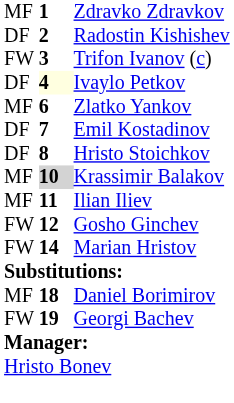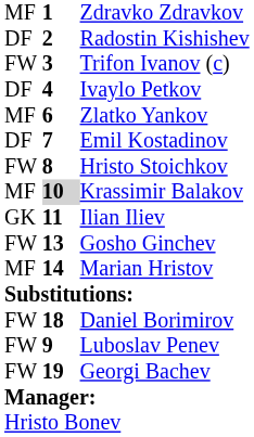 <table style="font-size: 90%" cellspacing="0" cellpadding="0" align="center">
 <tr>
 <th width="25"></th>
 <th width="25"></th>
 </tr>
 <tr>
 <td>MF</td>
 <td><strong>1</strong></td>
 <td><a href='#'>Zdravko Zdravkov</a></td>
 </tr>
 <tr>
 <td>DF</td>
 <td><strong>2</strong></td>
 <td><a href='#'>Radostin Kishishev</a></td>
 <td></td>
 </tr>
 <tr>
 <td>FW</td>
 <td><strong>3</strong></td>
 <td><a href='#'>Trifon Ivanov</a> (<a href='#'>c</a>)</td>
 </tr>
 <tr>
 <td>DF</td>
-<td style="background: lightyellow;"><strong>4</strong></td>
+<td><strong>4</strong></td>
 <td><a href='#'>Ivaylo Petkov</a></td>
 </tr>
 <tr>
 <td>MF</td>
 <td><strong>6</strong></td>
 <td><a href='#'>Zlatko Yankov</a></td>
 <td></td>
 <td></td>
 </tr>
 <tr>
 <td>DF</td>
 <td><strong>7</strong></td>
 <td><a href='#'>Emil Kostadinov</a></td>
 </tr>
 <tr>
-<td>DF</td>
+<td>FW</td>
 <td><strong>8</strong></td>
 <td><a href='#'>Hristo Stoichkov</a></td>
 </tr>
 <tr>
 <td>MF</td>
 <td style="background: lightgrey;"><strong>10</strong></td>
 <td><a href='#'>Krassimir Balakov</a></td>
 </tr>
 <tr>
-<td>MF</td>
+<td>GK</td>
 <td><strong>11</strong></td>
 <td><a href='#'>Ilian Iliev</a></td>
 <td></td>
 <td></td>
 </tr>
 <tr>
 <td>FW</td>
-<td><strong>12</strong></td>
+<td><strong>13</strong></td>
 <td><a href='#'>Gosho Ginchev</a></td>
 </tr>
 <tr>
-<td>FW</td>
+<td>MF</td>
 <td><strong>14</strong></td>
 <td><a href='#'>Marian Hristov</a></td>
 <td></td>
 <td></td>
 </tr>
 <tr>
 <td colspan=3><strong>Substitutions:</strong></td>
 </tr>
 <tr>
-<td>MF</td>
+<td>FW</td>
 <td><strong>18</strong></td>
 <td><a href='#'>Daniel Borimirov</a></td>
+<td></td>
+<td></td>
+</tr>
+<tr>
+<td>FW</td>
+<td><strong>9</strong></td>
+<td><a href='#'>Luboslav Penev</a></td>
 <td></td>
 <td></td>
 </tr>
 <tr>
 <td>FW</td>
 <td><strong>19</strong></td>
 <td><a href='#'>Georgi Bachev</a></td>
 <td></td>
 <td></td>
 </tr>
 <tr>
 <td colspan=3><strong>Manager:</strong></td>
 </tr>
 <tr>
 <td colspan="4"><a href='#'>Hristo Bonev</a></td>
 </tr>
 </table>
